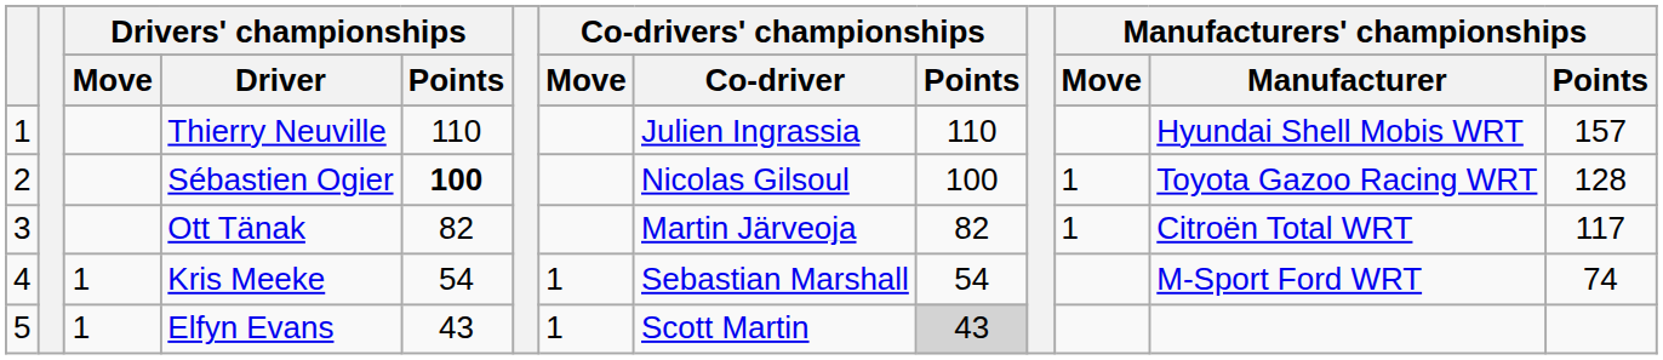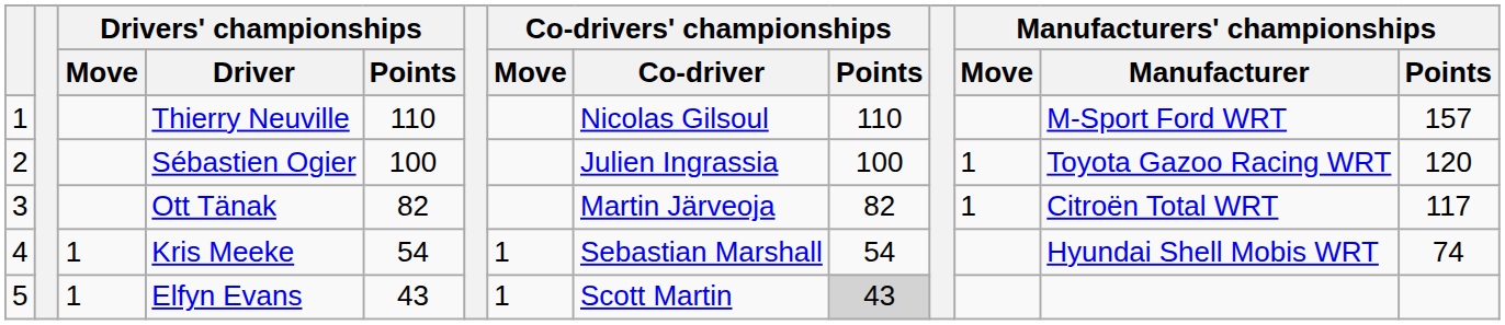 <table class="wikitable" style="font-size:85%;">
 <tr>
 <th rowspan="2"></th>
 <th rowspan="7" style="width:5px;"></th>
 <th colspan="3">Drivers' championships</th>
 <th rowspan="7" style="width:5px;"></th>
 <th colspan="3">Co-drivers' championships</th>
 <th rowspan="7" style="width:5px;"></th>
 <th colspan="3">Manufacturers' championships</th>
 </tr>
 <tr>
 <th>Move</th>
 <th>Driver</th>
 <th>Points</th>
 <th>Move</th>
 <th>Co-driver</th>
 <th>Points</th>
 <th>Move</th>
 <th>Manufacturer</th>
 <th>Points</th>
 </tr>
 <tr>
 <td align="center">1</td>
 <td></td>
 <td nowrap><a href='#'>Thierry Neuville</a></td>
 <td align="center">110</td>
 <td></td>
-<td><a href='#'>Julien Ingrassia</a></td>
+<td><a href='#'>Nicolas Gilsoul</a></td>
 <td align="center">110</td>
 <td></td>
-<td><a href='#'>Hyundai Shell Mobis WRT</a></td>
+<td><a href='#'>M-Sport Ford WRT</a></td>
 <td align="center">157</td>
 </tr>
 <tr>
 <td align="center">2</td>
 <td></td>
 <td nowrap><a href='#'>Sébastien Ogier</a></td>
-<td align="center"><strong>100</strong></td>
+<td align="center">100</td>
 <td></td>
-<td><a href='#'>Nicolas Gilsoul</a></td>
+<td><a href='#'>Julien Ingrassia</a></td>
 <td align="center">100</td>
 <td> 1</td>
 <td nowrap><a href='#'>Toyota Gazoo Racing WRT</a></td>
-<td align="center">128</td>
+<td align="center">120</td>
 </tr>
 <tr>
 <td align="center">3</td>
 <td></td>
 <td><a href='#'>Ott Tänak</a></td>
 <td align="center">82</td>
 <td></td>
 <td><a href='#'>Martin Järveoja</a></td>
 <td align="center">82</td>
 <td> 1</td>
 <td><a href='#'>Citroën Total WRT</a></td>
 <td align="center">117</td>
 </tr>
 <tr>
 <td align="center">4</td>
 <td> 1</td>
 <td><a href='#'>Kris Meeke</a></td>
 <td align="center">54</td>
 <td> 1</td>
 <td nowrap><a href='#'>Sebastian Marshall</a></td>
 <td align="center">54</td>
 <td></td>
-<td><a href='#'>M-Sport Ford WRT</a></td>
+<td><a href='#'>Hyundai Shell Mobis WRT</a></td>
 <td align="center">74</td>
 </tr>
 <tr>
 <td align="center">5</td>
 <td> 1</td>
 <td><a href='#'>Elfyn Evans</a></td>
 <td align="center">43</td>
 <td> 1</td>
 <td><a href='#'>Scott Martin</a></td>
 <td align="center" style="background: lightgrey;">43</td>
 <td></td>
 <td></td>
 <td></td>
 </tr>
 </table>
